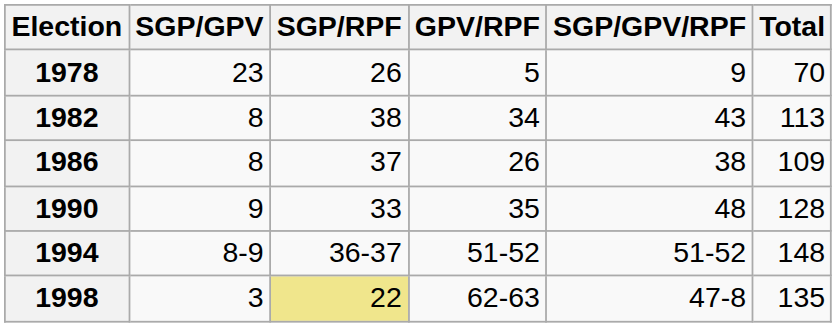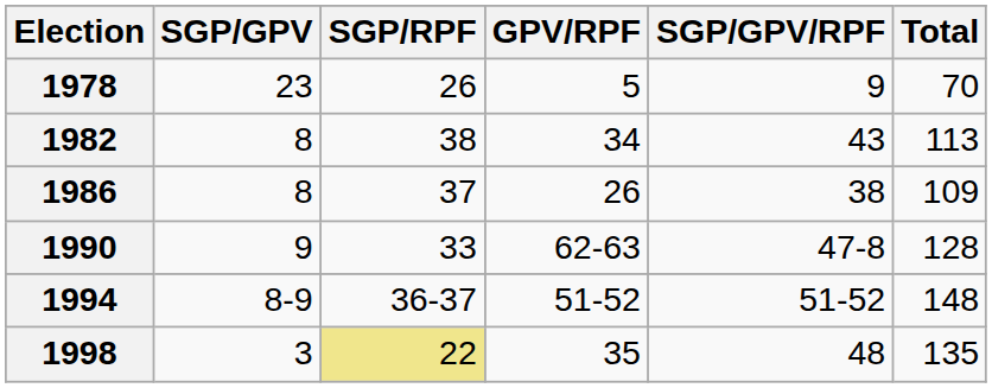 <table class="wikitable sortable floatright" style="text-align:right">
 <tr>
 <th scope="col">Election</th>
 <th scope="col">SGP/GPV</th>
 <th scope="col">SGP/RPF</th>
 <th scope="col">GPV/RPF</th>
 <th scope="col">SGP/GPV/RPF</th>
 <th scope="col">Total</th>
 </tr>
 <tr>
 <th scope="row">1978</th>
 <td>23</td>
 <td>26</td>
 <td>5</td>
 <td>9</td>
 <td>70</td>
 </tr>
 <tr>
 <th scope="row">1982</th>
 <td>8</td>
 <td>38</td>
 <td>34</td>
 <td>43</td>
 <td>113</td>
 </tr>
 <tr>
 <th scope="row">1986</th>
 <td>8</td>
 <td>37</td>
 <td>26</td>
 <td>38</td>
 <td>109</td>
 </tr>
 <tr>
 <th scope="row">1990</th>
 <td>9</td>
 <td>33</td>
-<td>35</td>
-<td>48</td>
+<td>62-63</td>
+<td>47-8</td>
 <td>128</td>
 </tr>
 <tr>
 <th scope="row">1994</th>
 <td>8-9</td>
 <td>36-37</td>
 <td>51-52</td>
 <td>51-52</td>
 <td>148</td>
 </tr>
 <tr>
 <th scope="row">1998</th>
 <td>3</td>
 <td style="background: khaki;">22</td>
-<td>62-63</td>
-<td>47-8</td>
+<td>35</td>
+<td>48</td>
 <td>135</td>
 </tr>
 </table>
